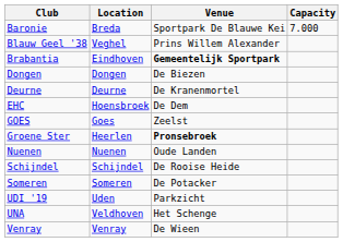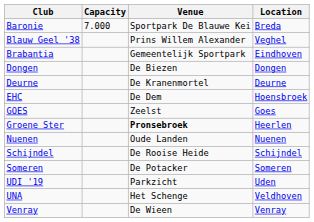 <table class="wikitable sortable">
 <tr>
 <th>Club</th>
+<th>Capacity</th>
+<th>Venue</th>
 <th>Location</th>
-<th>Venue</th>
-<th>Capacity</th>
 </tr>
 <tr>
 <td><a href='#'>Baronie</a></td>
+<td>7.000</td>
+<td>Sportpark De Blauwe Kei</td>
 <td><a href='#'>Breda</a></td>
-<td>Sportpark De Blauwe Kei</td>
-<td>7.000</td>
 </tr>
 <tr>
 <td><a href='#'>Blauw Geel '38</a></td>
+<td></td>
+<td>Prins Willem Alexander</td>
 <td><a href='#'>Veghel</a></td>
-<td>Prins Willem Alexander</td>
-<td></td>
 </tr>
 <tr>
 <td><a href='#'>Brabantia</a></td>
+<td></td>
+<td>Gemeentelijk Sportpark</td>
 <td><a href='#'>Eindhoven</a></td>
-<td><strong>Gemeentelijk Sportpark</strong></td>
-<td></td>
 </tr>
 <tr>
 <td><a href='#'>Dongen</a></td>
+<td></td>
+<td>De Biezen</td>
 <td><a href='#'>Dongen</a></td>
-<td>De Biezen</td>
-<td></td>
 </tr>
 <tr>
 <td><a href='#'>Deurne</a></td>
+<td></td>
+<td>De Kranenmortel</td>
 <td><a href='#'>Deurne</a></td>
-<td>De Kranenmortel</td>
-<td></td>
 </tr>
 <tr>
 <td><a href='#'>EHC</a></td>
+<td></td>
+<td>De Dem</td>
 <td><a href='#'>Hoensbroek</a></td>
-<td>De Dem</td>
-<td></td>
 </tr>
 <tr>
 <td><a href='#'>GOES</a></td>
+<td></td>
+<td>Zeelst</td>
 <td><a href='#'>Goes</a></td>
-<td>Zeelst</td>
-<td></td>
 </tr>
 <tr>
 <td><a href='#'>Groene Ster</a></td>
+<td></td>
+<td><strong>Pronsebroek</strong></td>
 <td><a href='#'>Heerlen</a></td>
-<td><strong>Pronsebroek</strong></td>
-<td></td>
 </tr>
 <tr>
 <td><a href='#'>Nuenen</a></td>
+<td></td>
+<td>Oude Landen</td>
 <td><a href='#'>Nuenen</a></td>
-<td>Oude Landen</td>
-<td></td>
 </tr>
 <tr>
 <td><a href='#'>Schijndel</a></td>
+<td></td>
+<td>De Rooise Heide</td>
 <td><a href='#'>Schijndel</a></td>
-<td>De Rooise Heide</td>
-<td></td>
 </tr>
 <tr>
 <td><a href='#'>Someren</a></td>
+<td></td>
+<td>De Potacker</td>
 <td><a href='#'>Someren</a></td>
-<td>De Potacker</td>
-<td></td>
 </tr>
 <tr>
 <td><a href='#'>UDI '19</a></td>
+<td></td>
+<td>Parkzicht</td>
 <td><a href='#'>Uden</a></td>
-<td>Parkzicht</td>
-<td></td>
 </tr>
 <tr>
 <td><a href='#'>UNA</a></td>
+<td></td>
+<td>Het Schenge</td>
 <td><a href='#'>Veldhoven</a></td>
-<td>Het Schenge</td>
-<td></td>
 </tr>
 <tr>
 <td><a href='#'>Venray</a></td>
+<td></td>
+<td>De Wieen</td>
 <td><a href='#'>Venray</a></td>
-<td>De Wieen</td>
-<td></td>
 </tr>
 </table>
